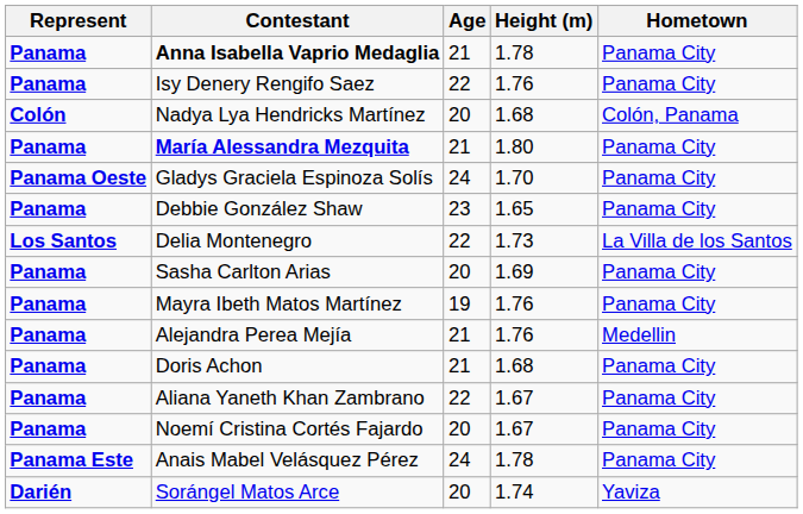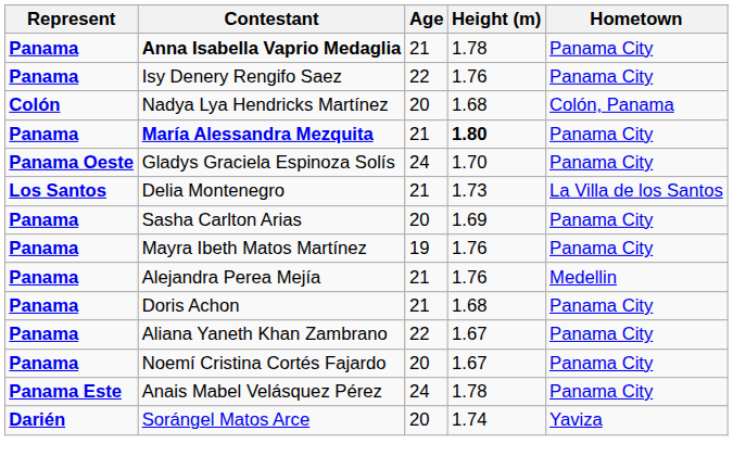 <table class="sortable wikitable">
 <tr>
 <th>Represent</th>
 <th>Contestant</th>
 <th>Age</th>
 <th>Height (m)</th>
 <th>Hometown</th>
 </tr>
 <tr>
 <td><strong><a href='#'>Panama</a></strong></td>
 <td><strong>Anna Isabella Vaprio Medaglia</strong></td>
 <td>21</td>
 <td>1.78</td>
 <td><a href='#'>Panama City</a></td>
 </tr>
 <tr>
 <td><strong><a href='#'>Panama</a></strong></td>
 <td>Isy Denery Rengifo Saez</td>
 <td>22</td>
 <td>1.76</td>
 <td><a href='#'>Panama City</a></td>
 </tr>
 <tr>
 <td><strong><a href='#'>Colón</a></strong></td>
 <td>Nadya Lya Hendricks Martínez</td>
 <td>20</td>
 <td>1.68</td>
 <td><a href='#'>Colón, Panama</a></td>
 </tr>
 <tr>
 <td><strong><a href='#'>Panama</a></strong></td>
 <td><strong><a href='#'>María Alessandra Mezquita</a></strong></td>
 <td>21</td>
-<td>1.80</td>
+<td><strong>1.80</strong></td>
 <td><a href='#'>Panama City</a></td>
 </tr>
 <tr>
 <td><strong><a href='#'>Panama Oeste</a></strong></td>
 <td>Gladys Graciela Espinoza Solís</td>
 <td>24</td>
 <td>1.70</td>
 <td><a href='#'>Panama City</a></td>
 </tr>
 <tr>
-<td><strong><a href='#'>Panama</a></strong></td>
-<td>Debbie González Shaw</td>
-<td>23</td>
-<td>1.65</td>
-<td><a href='#'>Panama City</a></td>
-</tr>
-<tr>
 <td><strong><a href='#'>Los Santos</a></strong></td>
 <td>Delia Montenegro</td>
-<td>22</td>
+<td>21</td>
 <td>1.73</td>
 <td><a href='#'>La Villa de los Santos</a></td>
 </tr>
 <tr>
 <td><strong><a href='#'>Panama</a></strong></td>
 <td>Sasha Carlton Arias</td>
 <td>20</td>
 <td>1.69</td>
 <td><a href='#'>Panama City</a></td>
 </tr>
 <tr>
 <td><strong><a href='#'>Panama</a></strong></td>
 <td>Mayra Ibeth Matos Martínez</td>
 <td>19</td>
 <td>1.76</td>
 <td><a href='#'>Panama City</a></td>
 </tr>
 <tr>
 <td><strong><a href='#'>Panama</a></strong></td>
 <td>Alejandra Perea Mejía</td>
 <td>21</td>
 <td>1.76</td>
 <td><a href='#'>Medellin</a></td>
 </tr>
 <tr>
 <td><strong><a href='#'>Panama</a></strong></td>
 <td>Doris Achon</td>
 <td>21</td>
 <td>1.68</td>
 <td><a href='#'>Panama City</a></td>
 </tr>
 <tr>
 <td><strong><a href='#'>Panama</a></strong></td>
 <td>Aliana Yaneth Khan Zambrano</td>
 <td>22</td>
 <td>1.67</td>
 <td><a href='#'>Panama City</a></td>
 </tr>
 <tr>
 <td><strong><a href='#'>Panama</a></strong></td>
 <td>Noemí Cristina Cortés Fajardo</td>
 <td>20</td>
 <td>1.67</td>
 <td><a href='#'>Panama City</a></td>
 </tr>
 <tr>
 <td><strong><a href='#'>Panama Este</a></strong></td>
 <td>Anais Mabel Velásquez Pérez</td>
 <td>24</td>
 <td>1.78</td>
 <td><a href='#'>Panama City</a></td>
 </tr>
 <tr>
 <td><strong><a href='#'>Darién</a></strong></td>
 <td><a href='#'>Sorángel Matos Arce</a></td>
 <td>20</td>
 <td>1.74</td>
 <td><a href='#'>Yaviza</a></td>
 </tr>
 </table>
